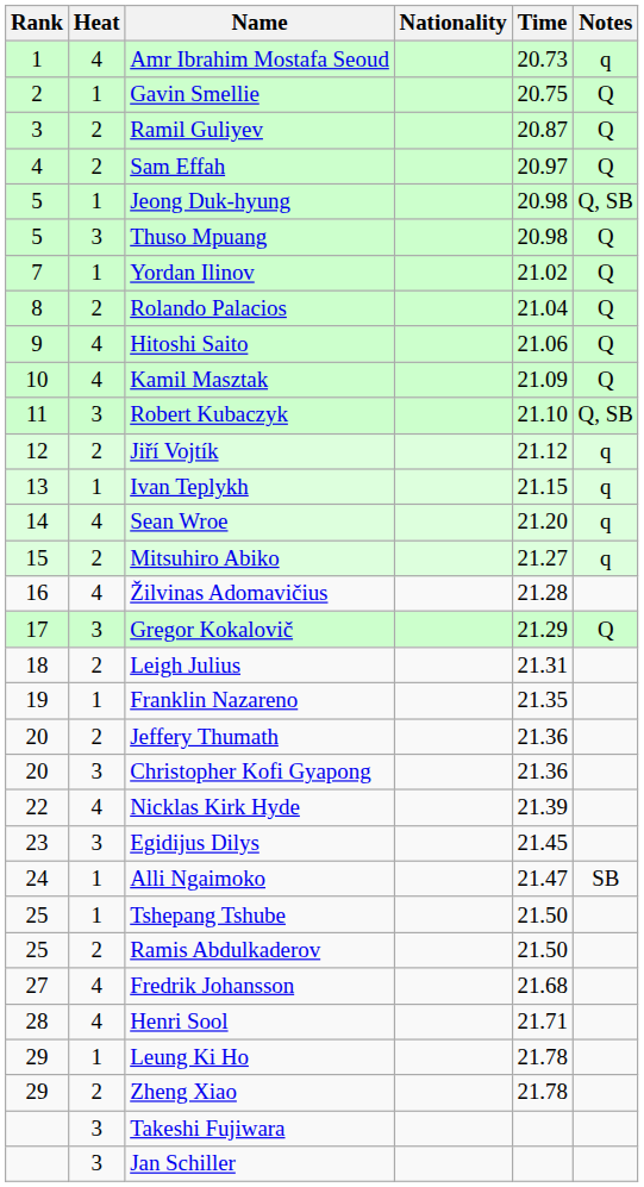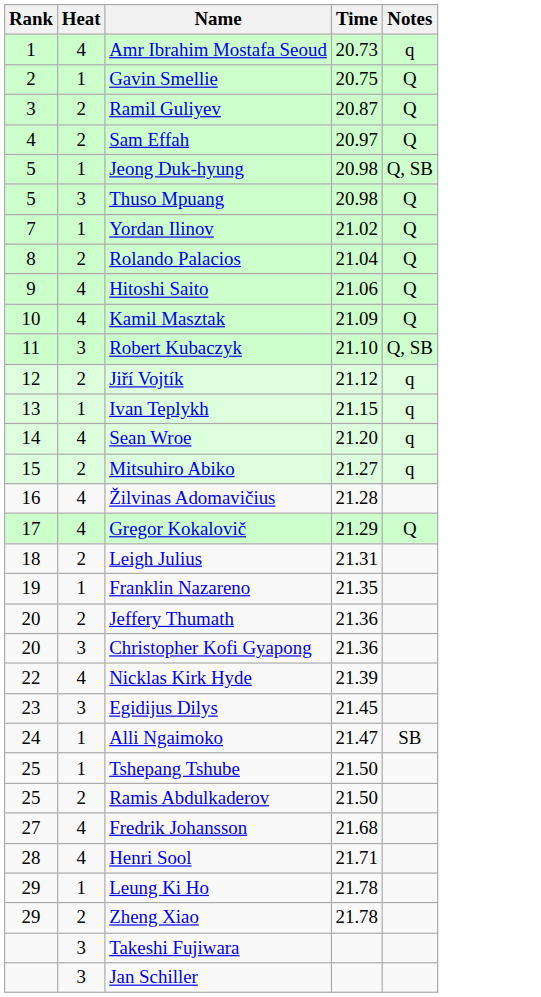 <table class="wikitable sortable" style="text-align:center">
 <tr>
 <th>Rank</th>
 <th>Heat</th>
 <th>Name</th>
-<th>Nationality</th>
 <th>Time</th>
 <th>Notes</th>
 </tr>
 <tr bgcolor=ccffcc>
 <td>1</td>
 <td>4</td>
 <td align=left><a href='#'>Amr Ibrahim Mostafa Seoud</a></td>
-<td align=left></td>
 <td>20.73</td>
 <td>q</td>
 </tr>
 <tr bgcolor=ccffcc>
 <td>2</td>
 <td>1</td>
 <td align=left><a href='#'>Gavin Smellie</a></td>
-<td align=left></td>
 <td>20.75</td>
 <td>Q</td>
 </tr>
 <tr bgcolor=ccffcc>
 <td>3</td>
 <td>2</td>
 <td align=left><a href='#'>Ramil Guliyev</a></td>
-<td align=left></td>
 <td>20.87</td>
 <td>Q</td>
 </tr>
 <tr bgcolor=ccffcc>
 <td>4</td>
 <td>2</td>
 <td align=left><a href='#'>Sam Effah</a></td>
-<td align=left></td>
 <td>20.97</td>
 <td>Q</td>
 </tr>
 <tr bgcolor=ccffcc>
 <td>5</td>
 <td>1</td>
 <td align=left><a href='#'>Jeong Duk-hyung</a></td>
-<td align=left></td>
 <td>20.98</td>
 <td>Q, SB</td>
 </tr>
 <tr bgcolor=ccffcc>
 <td>5</td>
 <td>3</td>
 <td align=left><a href='#'>Thuso Mpuang</a></td>
-<td align=left></td>
 <td>20.98</td>
 <td>Q</td>
 </tr>
 <tr bgcolor=ccffcc>
 <td>7</td>
 <td>1</td>
 <td align=left><a href='#'>Yordan Ilinov</a></td>
-<td align=left></td>
 <td>21.02</td>
 <td>Q</td>
 </tr>
 <tr bgcolor=ccffcc>
 <td>8</td>
 <td>2</td>
 <td align=left><a href='#'>Rolando Palacios</a></td>
-<td align=left></td>
 <td>21.04</td>
 <td>Q</td>
 </tr>
 <tr bgcolor=ccffcc>
 <td>9</td>
 <td>4</td>
 <td align=left><a href='#'>Hitoshi Saito</a></td>
-<td align=left></td>
 <td>21.06</td>
 <td>Q</td>
 </tr>
 <tr bgcolor=ccffcc>
 <td>10</td>
 <td>4</td>
 <td align=left><a href='#'>Kamil Masztak</a></td>
-<td align=left></td>
 <td>21.09</td>
 <td>Q</td>
 </tr>
 <tr bgcolor=ccffcc>
 <td>11</td>
 <td>3</td>
 <td align=left><a href='#'>Robert Kubaczyk</a></td>
-<td align=left></td>
 <td>21.10</td>
 <td>Q, SB</td>
 </tr>
 <tr bgcolor=ddffdd>
 <td>12</td>
 <td>2</td>
 <td align=left><a href='#'>Jiří Vojtík</a></td>
-<td align=left></td>
 <td>21.12</td>
 <td>q</td>
 </tr>
 <tr bgcolor=ddffdd>
 <td>13</td>
 <td>1</td>
 <td align=left><a href='#'>Ivan Teplykh</a></td>
-<td align=left></td>
 <td>21.15</td>
 <td>q</td>
 </tr>
 <tr bgcolor=ddffdd>
 <td>14</td>
 <td>4</td>
 <td align=left><a href='#'>Sean Wroe</a></td>
-<td align=left></td>
 <td>21.20</td>
 <td>q</td>
 </tr>
 <tr bgcolor=ddffdd>
 <td>15</td>
 <td>2</td>
 <td align=left><a href='#'>Mitsuhiro Abiko</a></td>
-<td align=left></td>
 <td>21.27</td>
 <td>q</td>
 </tr>
 <tr>
 <td>16</td>
 <td>4</td>
 <td align=left><a href='#'>Žilvinas Adomavičius</a></td>
-<td align=left></td>
 <td>21.28</td>
 <td></td>
 </tr>
 <tr bgcolor=ccffcc>
 <td>17</td>
-<td>3</td>
+<td>4</td>
 <td align=left><a href='#'>Gregor Kokalovič</a></td>
-<td align=left></td>
 <td>21.29</td>
 <td>Q</td>
 </tr>
 <tr>
 <td>18</td>
 <td>2</td>
 <td align=left><a href='#'>Leigh Julius</a></td>
-<td align=left></td>
 <td>21.31</td>
 <td></td>
 </tr>
 <tr>
 <td>19</td>
 <td>1</td>
 <td align=left><a href='#'>Franklin Nazareno</a></td>
-<td align=left></td>
 <td>21.35</td>
 <td></td>
 </tr>
 <tr>
 <td>20</td>
 <td>2</td>
 <td align=left><a href='#'>Jeffery Thumath</a></td>
-<td align=left></td>
 <td>21.36</td>
 <td></td>
 </tr>
 <tr>
 <td>20</td>
 <td>3</td>
 <td align=left><a href='#'>Christopher Kofi Gyapong</a></td>
-<td align=left></td>
 <td>21.36</td>
 <td></td>
 </tr>
 <tr>
 <td>22</td>
 <td>4</td>
 <td align=left><a href='#'>Nicklas Kirk Hyde</a></td>
-<td align=left></td>
 <td>21.39</td>
 <td></td>
 </tr>
 <tr>
 <td>23</td>
 <td>3</td>
 <td align=left><a href='#'>Egidijus Dilys</a></td>
-<td align=left></td>
 <td>21.45</td>
 <td></td>
 </tr>
 <tr>
 <td>24</td>
 <td>1</td>
 <td align=left><a href='#'>Alli Ngaimoko</a></td>
-<td align=left></td>
 <td>21.47</td>
 <td>SB</td>
 </tr>
 <tr>
 <td>25</td>
 <td>1</td>
 <td align=left><a href='#'>Tshepang Tshube</a></td>
-<td align=left></td>
 <td>21.50</td>
 <td></td>
 </tr>
 <tr>
 <td>25</td>
 <td>2</td>
 <td align=left><a href='#'>Ramis Abdulkaderov</a></td>
-<td align=left></td>
 <td>21.50</td>
 <td></td>
 </tr>
 <tr>
 <td>27</td>
 <td>4</td>
 <td align=left><a href='#'>Fredrik Johansson</a></td>
-<td align=left></td>
 <td>21.68</td>
 <td></td>
 </tr>
 <tr>
 <td>28</td>
 <td>4</td>
 <td align=left><a href='#'>Henri Sool</a></td>
-<td align=left></td>
 <td>21.71</td>
 <td></td>
 </tr>
 <tr>
 <td>29</td>
 <td>1</td>
 <td align=left><a href='#'>Leung Ki Ho</a></td>
-<td align=left></td>
 <td>21.78</td>
 <td></td>
 </tr>
 <tr>
 <td>29</td>
 <td>2</td>
 <td align=left><a href='#'>Zheng Xiao</a></td>
-<td align=left></td>
 <td>21.78</td>
 <td></td>
 </tr>
 <tr>
 <td></td>
 <td>3</td>
 <td align=left><a href='#'>Takeshi Fujiwara</a></td>
-<td align=left></td>
 <td></td>
 <td></td>
 </tr>
 <tr>
 <td></td>
 <td>3</td>
 <td align=left><a href='#'>Jan Schiller</a></td>
-<td align=left></td>
 <td></td>
 <td></td>
 </tr>
 </table>
